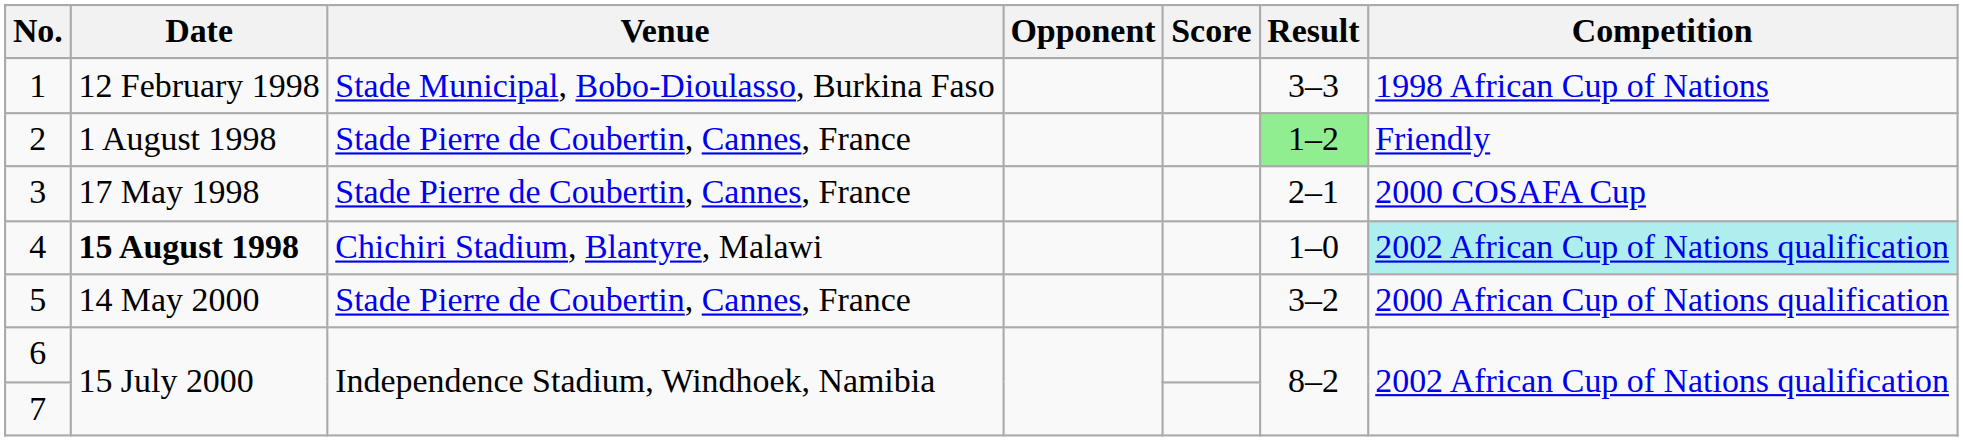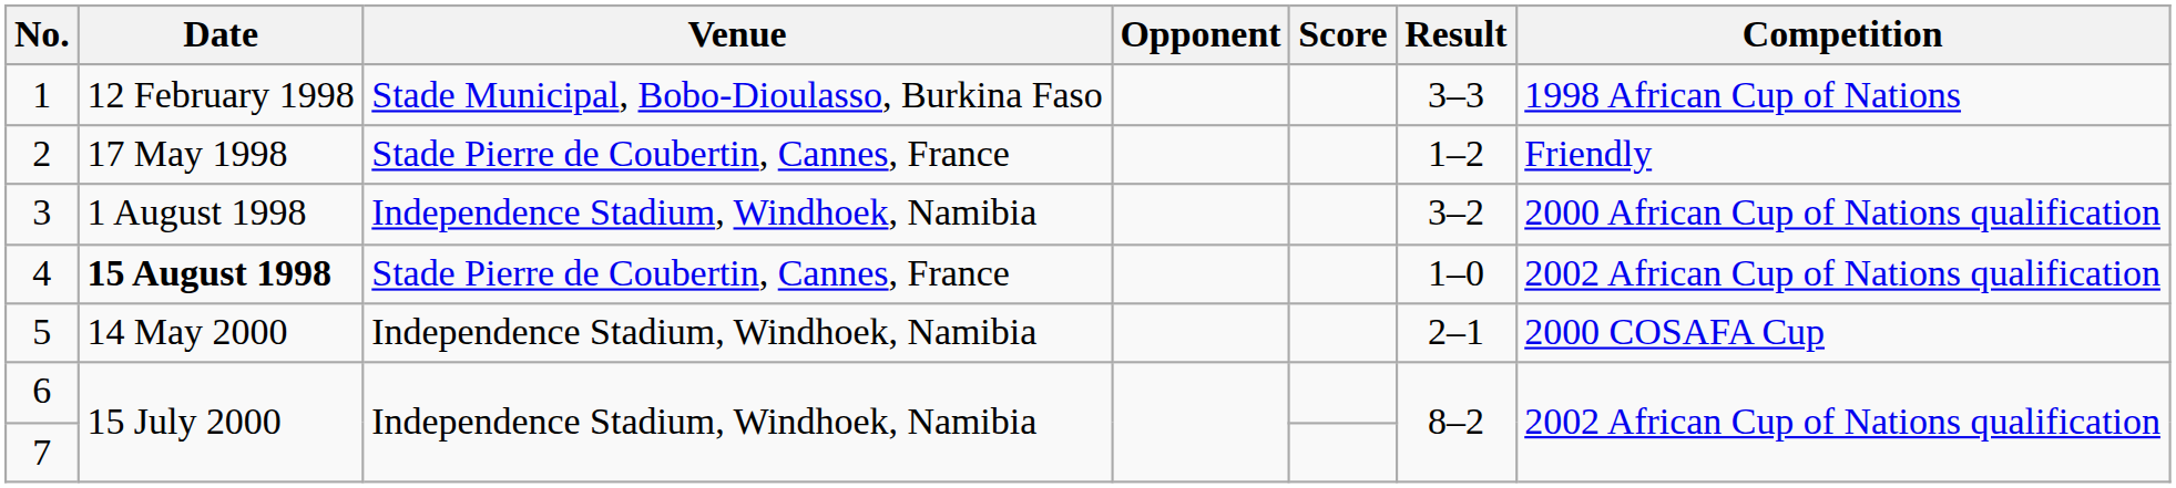 <table class="wikitable sortable">
 <tr>
 <th scope="col">No.</th>
 <th scope="col">Date</th>
 <th scope="col">Venue</th>
 <th scope="col">Opponent</th>
 <th scope="col">Score</th>
 <th scope="col">Result</th>
 <th scope="col">Competition</th>
 </tr>
 <tr>
 <td style="text-align:center">1</td>
 <td>12 February 1998</td>
 <td><a href='#'>Stade Municipal</a>, <a href='#'>Bobo-Dioulasso</a>, Burkina Faso</td>
 <td></td>
 <td></td>
 <td style="text-align:center">3–3</td>
 <td><a href='#'>1998 African Cup of Nations</a></td>
 </tr>
 <tr>
 <td style="text-align:center">2</td>
-<td>1 August 1998</td>
+<td>17 May 1998</td>
 <td><a href='#'>Stade Pierre de Coubertin</a>, <a href='#'>Cannes</a>, France</td>
 <td></td>
 <td></td>
-<td style="background: lightgreen; text-align:center">1–2</td>
+<td style="text-align:center">1–2</td>
 <td><a href='#'>Friendly</a></td>
 </tr>
 <tr>
 <td style="text-align:center">3</td>
-<td>17 May 1998</td>
+<td>1 August 1998</td>
+<td><a href='#'>Independence Stadium</a>, <a href='#'>Windhoek</a>, Namibia</td>
+<td></td>
+<td></td>
+<td style="text-align:center">3–2</td>
+<td><a href='#'>2000 African Cup of Nations qualification</a></td>
+</tr>
+<tr>
+<td style="text-align:center">4</td>
+<td><strong>15 August 1998</strong></td>
 <td><a href='#'>Stade Pierre de Coubertin</a>, <a href='#'>Cannes</a>, France</td>
+<td></td>
+<td></td>
+<td style="text-align:center">1–0</td>
+<td><a href='#'>2002 African Cup of Nations qualification</a></td>
+</tr>
+<tr>
+<td style="text-align:center">5</td>
+<td>14 May 2000</td>
+<td>Independence Stadium, Windhoek, Namibia</td>
 <td></td>
 <td></td>
 <td style="text-align:center">2–1</td>
 <td><a href='#'>2000 COSAFA Cup</a></td>
-</tr>
-<tr>
-<td style="text-align:center">4</td>
-<td><strong>15 August 1998</strong></td>
-<td><a href='#'>Chichiri Stadium</a>, <a href='#'>Blantyre</a>, Malawi</td>
-<td></td>
-<td></td>
-<td style="text-align:center">1–0</td>
-<td style="background: paleturquoise;"><a href='#'>2002 African Cup of Nations qualification</a></td>
-</tr>
-<tr>
-<td style="text-align:center">5</td>
-<td>14 May 2000</td>
-<td><a href='#'>Stade Pierre de Coubertin</a>, <a href='#'>Cannes</a>, France</td>
-<td></td>
-<td></td>
-<td style="text-align:center">3–2</td>
-<td><a href='#'>2000 African Cup of Nations qualification</a></td>
 </tr>
 <tr>
 <td style="text-align:center">6</td>
 <td rowspan="2">15 July 2000</td>
 <td rowspan="2">Independence Stadium, Windhoek, Namibia</td>
 <td rowspan="2"></td>
 <td></td>
 <td rowspan="2" style="text-align:center">8–2</td>
 <td rowspan="2"><a href='#'>2002 African Cup of Nations qualification</a></td>
 </tr>
 <tr>
 <td style="text-align:center">7</td>
 <td></td>
 </tr>
 </table>
